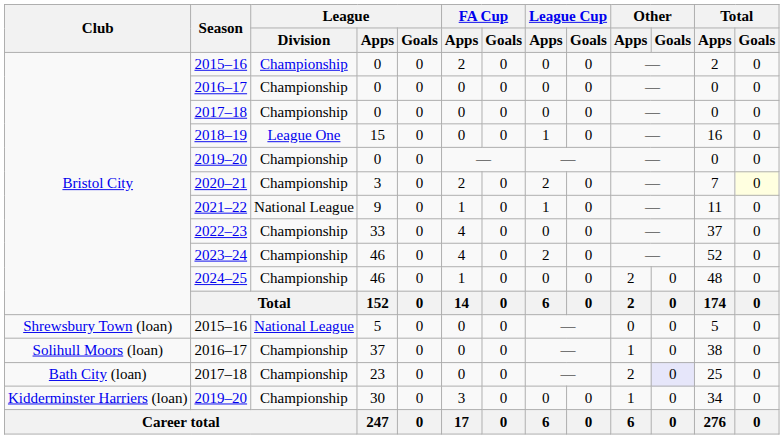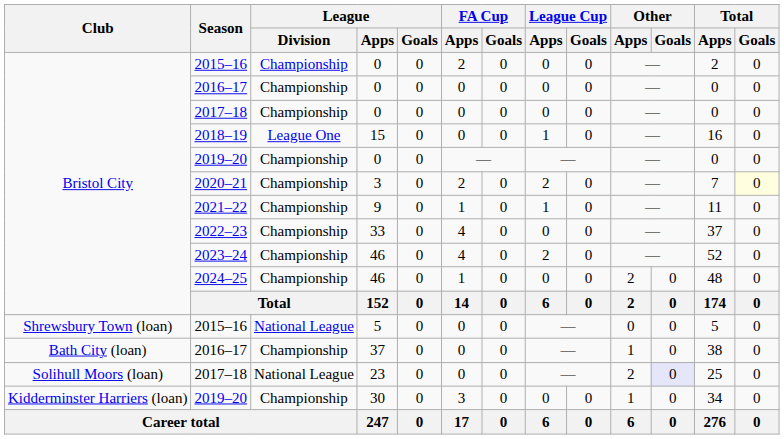 <table class="wikitable" style="text-align: center;">
 <tr>
 <th rowspan="2">Club</th>
 <th rowspan="2">Season</th>
 <th colspan="3">League</th>
 <th colspan="2"><a href='#'>FA Cup</a></th>
 <th colspan="2"><a href='#'>League Cup</a></th>
 <th colspan="2">Other</th>
 <th colspan="2">Total</th>
 </tr>
 <tr>
 <th>Division</th>
 <th>Apps</th>
 <th>Goals</th>
 <th>Apps</th>
 <th>Goals</th>
 <th>Apps</th>
 <th>Goals</th>
 <th>Apps</th>
 <th>Goals</th>
 <th>Apps</th>
 <th>Goals</th>
 </tr>
 <tr>
 <td rowspan="11"><a href='#'>Bristol City</a></td>
 <td><a href='#'>2015–16</a></td>
 <td><a href='#'>Championship</a></td>
 <td>0</td>
 <td>0</td>
 <td>2</td>
 <td>0</td>
 <td>0</td>
 <td>0</td>
 <td colspan="2">—</td>
 <td>2</td>
 <td>0</td>
 </tr>
 <tr>
 <td><a href='#'>2016–17</a></td>
 <td>Championship</td>
 <td>0</td>
 <td>0</td>
 <td>0</td>
 <td>0</td>
 <td>0</td>
 <td>0</td>
 <td colspan="2">—</td>
 <td>0</td>
 <td>0</td>
 </tr>
 <tr>
 <td><a href='#'>2017–18</a></td>
 <td>Championship</td>
 <td>0</td>
 <td>0</td>
 <td>0</td>
 <td>0</td>
 <td>0</td>
 <td>0</td>
 <td colspan="2">—</td>
 <td>0</td>
 <td>0</td>
 </tr>
 <tr>
 <td><a href='#'>2018–19</a></td>
 <td><a href='#'>League One</a></td>
 <td>15</td>
 <td>0</td>
 <td>0</td>
 <td>0</td>
 <td>1</td>
 <td>0</td>
 <td colspan="2">—</td>
 <td>16</td>
 <td>0</td>
 </tr>
 <tr>
 <td><a href='#'>2019–20</a></td>
 <td>Championship</td>
 <td>0</td>
 <td>0</td>
 <td colspan="2">—</td>
 <td colspan="2">—</td>
 <td colspan="2">—</td>
 <td>0</td>
 <td>0</td>
 </tr>
 <tr>
 <td><a href='#'>2020–21</a></td>
 <td>Championship</td>
 <td>3</td>
 <td>0</td>
 <td>2</td>
 <td>0</td>
 <td>2</td>
 <td>0</td>
 <td colspan="2">—</td>
 <td>7</td>
 <td style="background: lightyellow;">0</td>
 </tr>
 <tr>
 <td><a href='#'>2021–22</a></td>
-<td>National League</td>
+<td>Championship</td>
 <td>9</td>
 <td>0</td>
 <td>1</td>
 <td>0</td>
 <td>1</td>
 <td>0</td>
 <td colspan="2">—</td>
 <td>11</td>
 <td>0</td>
 </tr>
 <tr>
 <td><a href='#'>2022–23</a></td>
 <td>Championship</td>
 <td>33</td>
 <td>0</td>
 <td>4</td>
 <td>0</td>
 <td>0</td>
 <td>0</td>
 <td colspan="2">—</td>
 <td>37</td>
 <td>0</td>
 </tr>
 <tr>
 <td><a href='#'>2023–24</a></td>
 <td>Championship</td>
 <td>46</td>
 <td>0</td>
 <td>4</td>
 <td>0</td>
 <td>2</td>
 <td>0</td>
 <td colspan="2">—</td>
 <td>52</td>
 <td>0</td>
 </tr>
 <tr>
 <td><a href='#'>2024–25</a></td>
 <td>Championship</td>
 <td>46</td>
 <td>0</td>
 <td>1</td>
 <td>0</td>
 <td>0</td>
 <td>0</td>
 <td>2</td>
 <td>0</td>
 <td>48</td>
 <td>0</td>
 </tr>
 <tr>
 <th colspan="2">Total</th>
 <th>152</th>
 <th>0</th>
 <th>14</th>
 <th>0</th>
 <th>6</th>
 <th>0</th>
 <th>2</th>
 <th>0</th>
 <th>174</th>
 <th>0</th>
 </tr>
 <tr>
 <td><a href='#'>Shrewsbury Town</a> (loan)</td>
 <td>2015–16</td>
 <td><a href='#'>National League</a></td>
 <td>5</td>
 <td>0</td>
 <td>0</td>
 <td>0</td>
 <td colspan="2">—</td>
 <td>0</td>
 <td>0</td>
 <td>5</td>
 <td>0</td>
 </tr>
 <tr>
-<td><a href='#'>Solihull Moors</a> (loan)</td>
+<td><a href='#'>Bath City</a> (loan)</td>
 <td>2016–17</td>
 <td>Championship</td>
 <td>37</td>
 <td>0</td>
 <td>0</td>
 <td>0</td>
 <td colspan="2">—</td>
 <td>1</td>
 <td>0</td>
 <td>38</td>
 <td>0</td>
 </tr>
 <tr>
-<td><a href='#'>Bath City</a> (loan)</td>
+<td><a href='#'>Solihull Moors</a> (loan)</td>
 <td>2017–18</td>
-<td>Championship</td>
+<td>National League</td>
 <td>23</td>
 <td>0</td>
 <td>0</td>
 <td>0</td>
 <td colspan="2">—</td>
 <td>2</td>
 <td style="background: lavender;">0</td>
 <td>25</td>
 <td>0</td>
 </tr>
 <tr>
 <td><a href='#'>Kidderminster Harriers</a> (loan)</td>
 <td><a href='#'>2019–20</a></td>
 <td>Championship</td>
 <td>30</td>
 <td>0</td>
 <td>3</td>
 <td>0</td>
 <td>0</td>
 <td>0</td>
 <td>1</td>
 <td>0</td>
 <td>34</td>
 <td>0</td>
 </tr>
 <tr>
 <th colspan="3">Career total</th>
 <th>247</th>
 <th>0</th>
 <th>17</th>
 <th>0</th>
 <th>6</th>
 <th>0</th>
 <th>6</th>
 <th>0</th>
 <th>276</th>
 <th>0</th>
 </tr>
 </table>
